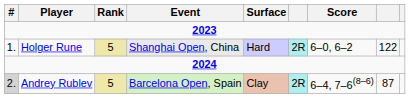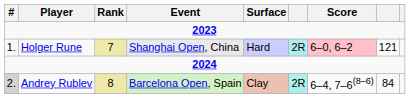 <table class="wikitable sortable">
 <tr>
 <th>#</th>
 <th>Player</th>
 <th>Rank</th>
 <th>Event</th>
 <th>Surface</th>
 <th class=unsortable></th>
 <th class="unsortable">Score</th>
 <th></th>
 <th class=unsortable></th>
 </tr>
 <tr>
 <td colspan="9" style="text-align:center"><strong><a href='#'>2023</a></strong></td>
 </tr>
 <tr>
 <td>1.</td>
 <td> <a href='#'>Holger Rune</a></td>
-<td align=center bgcolor=eee8aa>5</td>
+<td align=center bgcolor=eee8aa>7</td>
 <td bgcolor=e9e9e9><a href='#'>Shanghai Open</a>, China</td>
 <td bgcolor=ccccff>Hard</td>
 <td bgcolor=afeeee>2R</td>
-<td>6–0, 6–2</td>
-<td align=center>122</td>
+<td style="background: pink;">6–0, 6–2</td>
+<td align=center>121</td>
 <td align=center></td>
 </tr>
 <tr>
 <td colspan="9" style="text-align:center"><strong><a href='#'>2024</a></strong></td>
 </tr>
 <tr>
 <td style="background: lightgrey;">2.</td>
 <td> <a href='#'>Andrey Rublev</a></td>
-<td align=center bgcolor=eee8aa>5</td>
+<td align=center bgcolor=eee8aa>8</td>
 <td bgcolor=d4f1c5><a href='#'>Barcelona Open</a>, Spain</td>
 <td bgcolor=ebc2af>Clay</td>
 <td bgcolor=afeeee>2R</td>
 <td>6–4, 7–6<sup>(8–6)</sup></td>
-<td align=center>87</td>
+<td align=center>84</td>
 <td align=center></td>
 </tr>
 </table>
